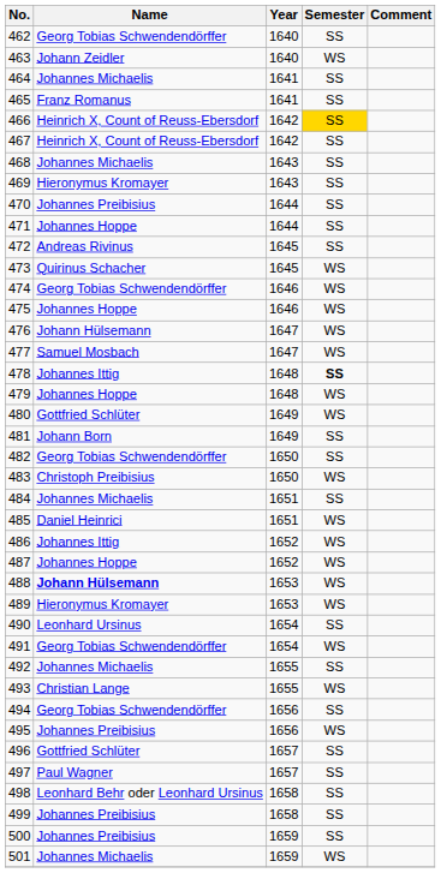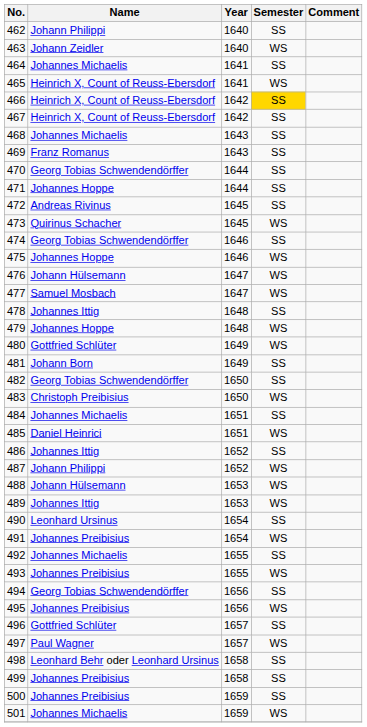 <table class="wikitable">
 <tr>
 <th bgcolor="silver">No.</th>
 <th bgcolor="silver">Name</th>
 <th bgcolor="silver">Year</th>
 <th bgcolor="silver">Semester</th>
 <th bgcolor="silver">Comment</th>
 </tr>
 <tr>
 <td>462</td>
-<td><a href='#'>Georg Tobias Schwendendörffer</a></td>
+<td><a href='#'>Johann Philippi</a></td>
 <td>1640</td>
 <td align="center">SS</td>
 <td></td>
 </tr>
 <tr>
 <td>463</td>
 <td><a href='#'>Johann Zeidler</a></td>
 <td>1640</td>
 <td align="center">WS</td>
 <td></td>
 </tr>
 <tr>
 <td>464</td>
 <td><a href='#'>Johannes Michaelis</a></td>
 <td>1641</td>
 <td align="center">SS</td>
 <td></td>
 </tr>
 <tr>
 <td>465</td>
-<td><a href='#'>Franz Romanus</a></td>
+<td><a href='#'>Heinrich X, Count of Reuss-Ebersdorf</a></td>
 <td>1641</td>
-<td align="center">SS</td>
+<td align="center">WS</td>
 <td></td>
 </tr>
 <tr>
 <td>466</td>
 <td><a href='#'>Heinrich X, Count of Reuss-Ebersdorf</a></td>
 <td>1642</td>
 <td align="center" style="background: gold;">SS</td>
 <td></td>
 </tr>
 <tr>
 <td>467</td>
 <td><a href='#'>Heinrich X, Count of Reuss-Ebersdorf</a></td>
 <td>1642</td>
 <td align="center">SS</td>
 <td></td>
 </tr>
 <tr>
 <td>468</td>
 <td><a href='#'>Johannes Michaelis</a></td>
 <td>1643</td>
 <td align="center">SS</td>
 <td></td>
 </tr>
 <tr>
 <td>469</td>
-<td><a href='#'>Hieronymus Kromayer</a></td>
+<td><a href='#'>Franz Romanus</a></td>
 <td>1643</td>
 <td align="center">SS</td>
 <td></td>
 </tr>
 <tr>
 <td>470</td>
-<td><a href='#'>Johannes Preibisius</a></td>
+<td><a href='#'>Georg Tobias Schwendendörffer</a></td>
 <td>1644</td>
 <td align="center">SS</td>
 <td></td>
 </tr>
 <tr>
 <td>471</td>
 <td><a href='#'>Johannes Hoppe</a></td>
 <td>1644</td>
 <td align="center">SS</td>
 <td></td>
 </tr>
 <tr>
 <td>472</td>
 <td><a href='#'>Andreas Rivinus</a></td>
 <td>1645</td>
 <td align="center">SS</td>
 <td></td>
 </tr>
 <tr>
 <td>473</td>
 <td><a href='#'>Quirinus Schacher</a></td>
 <td>1645</td>
 <td align="center">WS</td>
 <td></td>
 </tr>
 <tr>
 <td>474</td>
 <td><a href='#'>Georg Tobias Schwendendörffer</a></td>
 <td>1646</td>
-<td align="center">WS</td>
+<td align="center">SS</td>
 <td></td>
 </tr>
 <tr>
 <td>475</td>
 <td><a href='#'>Johannes Hoppe</a></td>
 <td>1646</td>
 <td align="center">WS</td>
 <td></td>
 </tr>
 <tr>
 <td>476</td>
 <td><a href='#'>Johann Hülsemann</a></td>
 <td>1647</td>
 <td align="center">WS</td>
 <td></td>
 </tr>
 <tr>
 <td>477</td>
 <td><a href='#'>Samuel Mosbach</a></td>
 <td>1647</td>
 <td align="center">WS</td>
 <td></td>
 </tr>
 <tr>
 <td>478</td>
 <td><a href='#'>Johannes Ittig</a></td>
 <td>1648</td>
-<td align="center"><strong>SS</strong></td>
+<td align="center">SS</td>
 <td></td>
 </tr>
 <tr>
 <td>479</td>
 <td><a href='#'>Johannes Hoppe</a></td>
 <td>1648</td>
 <td align="center">WS</td>
 <td></td>
 </tr>
 <tr>
 <td>480</td>
 <td><a href='#'>Gottfried Schlüter</a></td>
 <td>1649</td>
 <td align="center">WS</td>
 <td></td>
 </tr>
 <tr>
 <td>481</td>
 <td><a href='#'>Johann Born</a></td>
 <td>1649</td>
 <td align="center">SS</td>
 <td></td>
 </tr>
 <tr>
 <td>482</td>
 <td><a href='#'>Georg Tobias Schwendendörffer</a></td>
 <td>1650</td>
 <td align="center">SS</td>
 <td></td>
 </tr>
 <tr>
 <td>483</td>
 <td><a href='#'>Christoph Preibisius</a></td>
 <td>1650</td>
 <td align="center">WS</td>
 <td></td>
 </tr>
 <tr>
 <td>484</td>
 <td><a href='#'>Johannes Michaelis</a></td>
 <td>1651</td>
 <td align="center">SS</td>
 <td></td>
 </tr>
 <tr>
 <td>485</td>
 <td><a href='#'>Daniel Heinrici</a></td>
 <td>1651</td>
 <td align="center">WS</td>
 <td></td>
 </tr>
 <tr>
 <td>486</td>
 <td><a href='#'>Johannes Ittig</a></td>
 <td>1652</td>
-<td align="center">WS</td>
+<td align="center">SS</td>
 <td></td>
 </tr>
 <tr>
 <td>487</td>
-<td><a href='#'>Johannes Hoppe</a></td>
+<td><a href='#'>Johann Philippi</a></td>
 <td>1652</td>
 <td align="center">WS</td>
 <td></td>
 </tr>
 <tr>
 <td>488</td>
-<td><strong><a href='#'>Johann Hülsemann</a></strong></td>
+<td><a href='#'>Johann Hülsemann</a></td>
 <td>1653</td>
 <td align="center">WS</td>
 <td></td>
 </tr>
 <tr>
 <td>489</td>
-<td><a href='#'>Hieronymus Kromayer</a></td>
+<td><a href='#'>Johannes Ittig</a></td>
 <td>1653</td>
 <td align="center">WS</td>
 <td></td>
 </tr>
 <tr>
 <td>490</td>
 <td><a href='#'>Leonhard Ursinus</a></td>
 <td>1654</td>
 <td align="center">SS</td>
 <td></td>
 </tr>
 <tr>
 <td>491</td>
-<td><a href='#'>Georg Tobias Schwendendörffer</a></td>
+<td><a href='#'>Johannes Preibisius</a></td>
 <td>1654</td>
 <td align="center">WS</td>
 <td></td>
 </tr>
 <tr>
 <td>492</td>
 <td><a href='#'>Johannes Michaelis</a></td>
 <td>1655</td>
 <td align="center">SS</td>
 <td></td>
 </tr>
 <tr>
 <td>493</td>
-<td><a href='#'>Christian Lange</a></td>
+<td><a href='#'>Johannes Preibisius</a></td>
 <td>1655</td>
 <td align="center">WS</td>
 <td></td>
 </tr>
 <tr>
 <td>494</td>
 <td><a href='#'>Georg Tobias Schwendendörffer</a></td>
 <td>1656</td>
 <td align="center">SS</td>
 <td></td>
 </tr>
 <tr>
 <td>495</td>
 <td><a href='#'>Johannes Preibisius</a></td>
 <td>1656</td>
 <td align="center">WS</td>
 <td></td>
 </tr>
 <tr>
 <td>496</td>
 <td><a href='#'>Gottfried Schlüter</a></td>
 <td>1657</td>
 <td align="center">SS</td>
 <td></td>
 </tr>
 <tr>
 <td>497</td>
 <td><a href='#'>Paul Wagner</a></td>
 <td>1657</td>
-<td align="center">SS</td>
+<td align="center">WS</td>
 <td></td>
 </tr>
 <tr>
 <td>498</td>
 <td><a href='#'>Leonhard Behr</a> oder <a href='#'>Leonhard Ursinus</a></td>
 <td>1658</td>
 <td align="center">SS</td>
 <td></td>
 </tr>
 <tr>
 <td>499</td>
 <td><a href='#'>Johannes Preibisius</a></td>
 <td>1658</td>
 <td align="center">SS</td>
 <td></td>
 </tr>
 <tr>
 <td>500</td>
 <td><a href='#'>Johannes Preibisius</a></td>
 <td>1659</td>
 <td align="center">SS</td>
 <td></td>
 </tr>
 <tr>
 <td>501</td>
 <td><a href='#'>Johannes Michaelis</a></td>
 <td>1659</td>
 <td align="center">WS</td>
 <td></td>
 </tr>
 <tr>
 </tr>
 </table>
